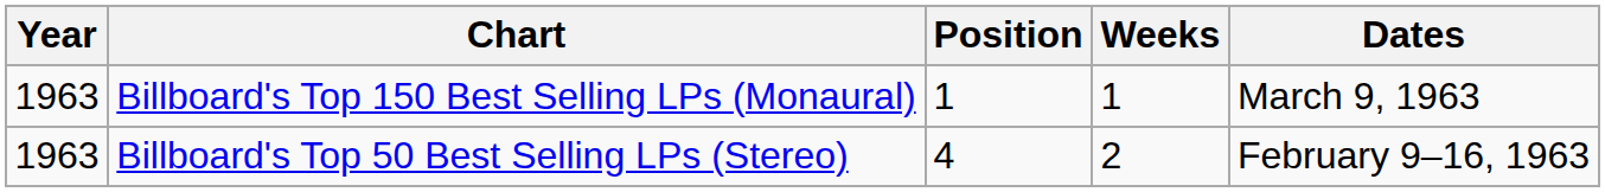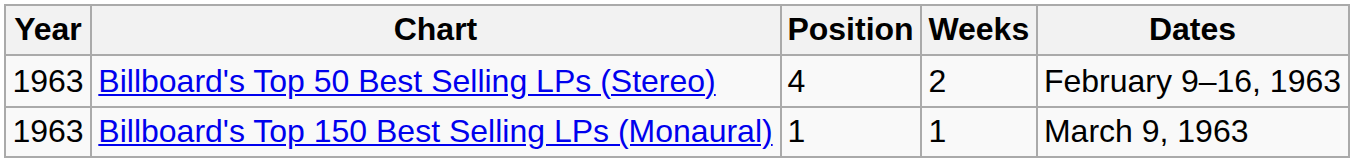 <table class="wikitable">
 <tr>
 <th>Year</th>
 <th>Chart</th>
 <th>Position</th>
 <th>Weeks</th>
 <th>Dates</th>
 </tr>
 <tr>
 <td>1963</td>
+<td><a href='#'>Billboard's Top 50 Best Selling LPs (Stereo)</a></td>
+<td>4</td>
+<td>2</td>
+<td>February 9–16, 1963</td>
+</tr>
+<tr>
+<td>1963</td>
 <td><a href='#'>Billboard's Top 150 Best Selling LPs (Monaural)</a></td>
 <td>1</td>
 <td>1</td>
 <td>March 9, 1963</td>
 </tr>
-<tr>
-<td>1963</td>
-<td><a href='#'>Billboard's Top 50 Best Selling LPs (Stereo)</a></td>
-<td>4</td>
-<td>2</td>
-<td>February 9–16, 1963</td>
-</tr>
 </table>
